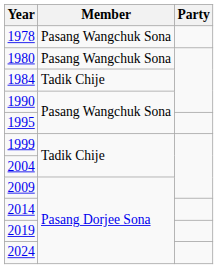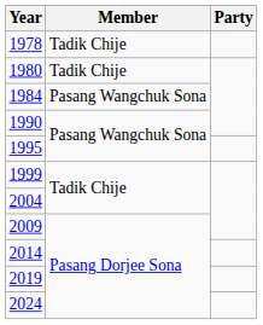 <table class="wikitable sortable">
 <tr>
 <th>Year</th>
 <th>Member</th>
 <th colspan="2">Party</th>
 </tr>
 <tr>
 <td><a href='#'>1978</a></td>
-<td>Pasang Wangchuk Sona</td>
+<td>Tadik Chije</td>
 <td></td>
 </tr>
 <tr>
 <td><a href='#'>1980</a></td>
-<td>Pasang Wangchuk Sona</td>
+<td>Tadik Chije</td>
 </tr>
 <tr>
 <td><a href='#'>1984</a></td>
-<td>Tadik Chije</td>
+<td>Pasang Wangchuk Sona</td>
 </tr>
 <tr>
 <td><a href='#'>1990</a></td>
 <td rowspan=2>Pasang Wangchuk Sona</td>
 </tr>
 <tr>
 <td><a href='#'>1995</a></td>
 <td></td>
 </tr>
 <tr>
 <td><a href='#'>1999</a></td>
 <td rowspan=2>Tadik Chije</td>
 </tr>
 <tr>
 <td><a href='#'>2004</a></td>
 </tr>
 <tr>
 <td><a href='#'>2009</a></td>
 <td rowspan=4><a href='#'>Pasang Dorjee Sona</a></td>
 </tr>
 <tr>
 <td><a href='#'>2014</a></td>
 <td></td>
 </tr>
 <tr>
 <td><a href='#'>2019</a></td>
 <td></td>
 </tr>
 <tr>
 <td><a href='#'>2024</a></td>
 </tr>
 </table>
